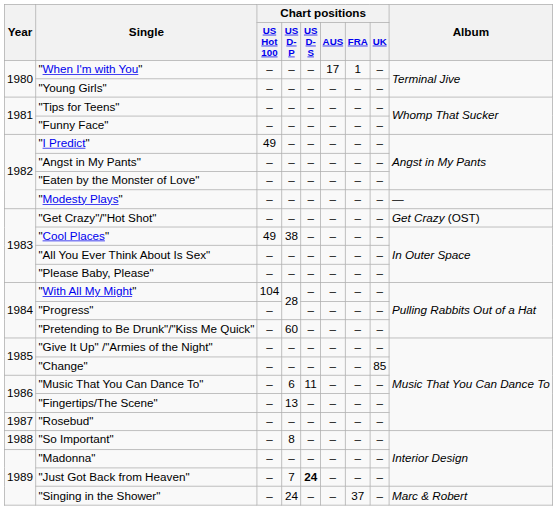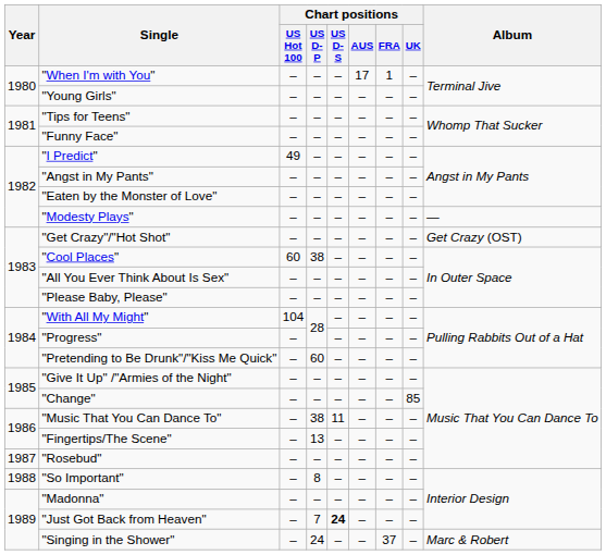 <table class="wikitable" style=text-align:center;>
 <tr>
 <th rowspan=2>Year</th>
 <th rowspan=2>Single</th>
 <th colspan=6>Chart positions</th>
 <th rowspan=2>Album</th>
 </tr>
 <tr style="font-size:smaller;">
 <th style="width:20px;"><a href='#'>US Hot 100</a><br></th>
 <th style="width:20px;"><a href='#'>US D-P</a><br></th>
 <th style="width:20px;"><a href='#'>US D-S</a><br></th>
 <th style="width:20px;"><a href='#'>AUS</a><br></th>
 <th style="width:20px;"><a href='#'>FRA</a><br></th>
 <th style="width:20px;"><a href='#'>UK</a><br></th>
 </tr>
 <tr>
 <td rowspan=2>1980</td>
 <td align=left>"<a href='#'>When I'm with You</a>"</td>
 <td>–</td>
 <td>–</td>
 <td>–</td>
 <td>17</td>
 <td>1</td>
 <td>–</td>
 <td rowspan=2 align=left><em>Terminal Jive</em></td>
 </tr>
 <tr>
 <td align=left>"Young Girls"</td>
 <td>–</td>
 <td>–</td>
 <td>–</td>
 <td>–</td>
 <td>–</td>
 <td>–</td>
 </tr>
 <tr>
 <td rowspan=2>1981</td>
 <td align=left>"Tips for Teens"</td>
 <td>–</td>
 <td>–</td>
 <td>–</td>
 <td>–</td>
 <td>–</td>
 <td>–</td>
 <td rowspan=2 align=left><em>Whomp That Sucker</em></td>
 </tr>
 <tr>
 <td align=left>"Funny Face"</td>
 <td>–</td>
 <td>–</td>
 <td>–</td>
 <td>–</td>
 <td>–</td>
 <td>–</td>
 </tr>
 <tr>
 <td rowspan=4>1982</td>
 <td align=left>"<a href='#'>I Predict</a>"</td>
 <td>49</td>
 <td>–</td>
 <td>–</td>
 <td>–</td>
 <td>–</td>
 <td>–</td>
 <td rowspan=3 align=left><em>Angst in My Pants</em></td>
 </tr>
 <tr>
 <td align=left>"Angst in My Pants" </td>
 <td>–</td>
 <td>–</td>
 <td>–</td>
 <td>–</td>
 <td>–</td>
 <td>–</td>
 </tr>
 <tr>
 <td align=left>"Eaten by the Monster of Love" </td>
 <td>–</td>
 <td>–</td>
 <td>–</td>
 <td>–</td>
 <td>–</td>
 <td>–</td>
 </tr>
 <tr>
 <td align=left>"<a href='#'>Modesty Plays</a>"</td>
 <td>–</td>
 <td>–</td>
 <td>–</td>
 <td>–</td>
 <td>–</td>
 <td>–</td>
 <td align=left>—</td>
 </tr>
 <tr>
 <td rowspan=4>1983</td>
 <td align=left>"Get Crazy"/"Hot Shot"  </td>
 <td>–</td>
 <td>–</td>
 <td>–</td>
 <td>–</td>
 <td>–</td>
 <td>–</td>
 <td align=left><em>Get Crazy</em> (OST)</td>
 </tr>
 <tr>
 <td align=left>"<a href='#'>Cool Places</a>" </td>
-<td>49</td>
+<td>60</td>
 <td>38</td>
 <td>–</td>
 <td>–</td>
 <td>–</td>
 <td>–</td>
 <td rowspan=3 align=left><em>In Outer Space</em></td>
 </tr>
 <tr>
 <td align=left>"All You Ever Think About Is Sex" </td>
 <td>–</td>
 <td>–</td>
 <td>–</td>
 <td>–</td>
 <td>–</td>
 <td>–</td>
 </tr>
 <tr>
 <td align=left>"Please Baby, Please" </td>
 <td>–</td>
 <td>–</td>
 <td>–</td>
 <td>–</td>
 <td>–</td>
 <td>–</td>
 </tr>
 <tr>
 <td rowspan=3>1984</td>
 <td align=left>"<a href='#'>With All My Might</a>"</td>
 <td>104</td>
 <td rowspan=2>28</td>
 <td>–</td>
 <td>–</td>
 <td>–</td>
 <td>–</td>
 <td rowspan=3 align=left><em>Pulling Rabbits Out of a Hat</em></td>
 </tr>
 <tr>
 <td align=left>"Progress" </td>
 <td>–</td>
 <td>–</td>
 <td>–</td>
 <td>–</td>
 <td>–</td>
 </tr>
 <tr>
 <td align=left>"Pretending to Be Drunk"/"Kiss Me Quick"</td>
 <td>–</td>
 <td>60</td>
 <td>–</td>
 <td>–</td>
 <td>–</td>
 <td>–</td>
 </tr>
 <tr>
 <td rowspan=2>1985</td>
 <td align=left>"Give It Up" /"Armies of the Night" </td>
 <td>–</td>
 <td>–</td>
 <td>–</td>
 <td>–</td>
 <td>–</td>
 <td>–</td>
 <td rowspan=5 align=left><em>Music That You Can Dance To</em></td>
 </tr>
 <tr>
 <td align=left>"Change"</td>
 <td>–</td>
 <td>–</td>
 <td>–</td>
 <td>–</td>
 <td>–</td>
 <td>85</td>
 </tr>
 <tr>
 <td rowspan=2>1986</td>
 <td align=left>"Music That You Can Dance To"</td>
 <td>–</td>
-<td>6</td>
+<td>38</td>
 <td>11</td>
 <td>–</td>
 <td>–</td>
 <td>–</td>
 </tr>
 <tr>
 <td align=left>"Fingertips/The Scene" </td>
 <td>–</td>
 <td>13</td>
 <td>–</td>
 <td>–</td>
 <td>–</td>
 <td>–</td>
 </tr>
 <tr>
 <td>1987</td>
 <td align=left>"Rosebud" </td>
 <td>–</td>
 <td>–</td>
 <td>–</td>
 <td>–</td>
 <td>–</td>
 <td>–</td>
 </tr>
 <tr>
 <td>1988</td>
 <td align=left>"So Important"</td>
 <td>–</td>
 <td>8</td>
 <td>–</td>
 <td>–</td>
 <td>–</td>
 <td>–</td>
 <td rowspan=3 align=left><em>Interior Design</em></td>
 </tr>
 <tr>
 <td rowspan=3>1989</td>
 <td align=left>"Madonna" </td>
 <td>–</td>
 <td>–</td>
 <td>–</td>
 <td>–</td>
 <td>–</td>
 <td>–</td>
 </tr>
 <tr>
 <td align=left>"Just Got Back from Heaven"</td>
 <td>–</td>
 <td>7</td>
 <td><strong>24</strong></td>
 <td>–</td>
 <td>–</td>
 <td>–</td>
 </tr>
 <tr>
 <td align=left>"Singing in the Shower" </td>
 <td>–</td>
 <td>24</td>
 <td>–</td>
 <td>–</td>
 <td>37</td>
 <td>–</td>
 <td align=left><em>Marc & Robert</em></td>
 </tr>
 </table>
